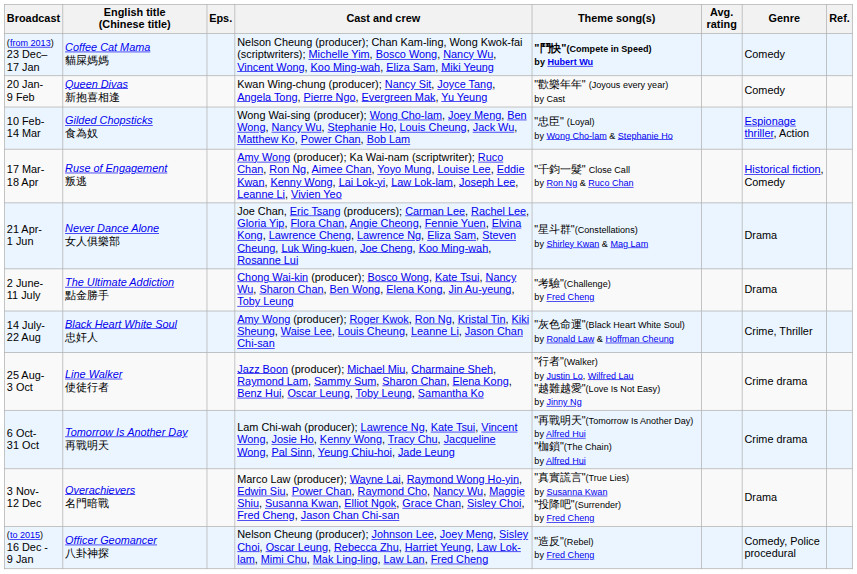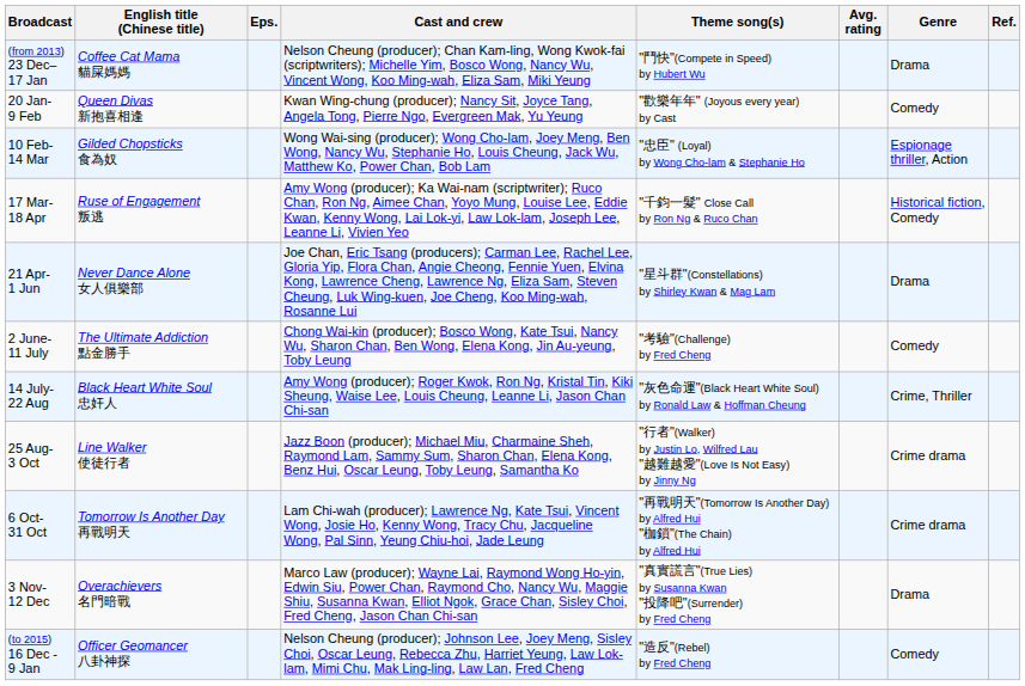 <table class="wikitable sortable">
 <tr>
 <th>Broadcast</th>
 <th style="width:17%;">English title <br> (Chinese title)</th>
 <th>Eps.</th>
 <th>Cast and crew</th>
 <th style="width:20%;">Theme song(s)</th>
 <th>Avg. rating</th>
 <th style="width:10%;">Genre</th>
 <th>Ref.</th>
 </tr>
 <tr ---- bgcolor="#ebf5ff">
 <td><small>(<a href='#'>from 2013</a>)</small><br>23 Dec–<br>17 Jan</td>
 <td><em><a href='#'>Coffee Cat Mama</a></em><br>貓屎媽媽</td>
 <td></td>
 <td>Nelson Cheung (producer); Chan Kam-ling, Wong Kwok-fai (scriptwriters); <a href='#'>Michelle Yim</a>, <a href='#'>Bosco Wong</a>, <a href='#'>Nancy Wu</a>, <a href='#'>Vincent Wong</a>, <a href='#'>Koo Ming-wah</a>, <a href='#'>Eliza Sam</a>, <a href='#'>Miki Yeung</a></td>
-<td><strong>"鬥快"<small>(Compete in Speed)</small><br><small>by <a href='#'>Hubert Wu</a></small></strong></td>
+<td>"鬥快"<small>(Compete in Speed)</small><br><small>by <a href='#'>Hubert Wu</a></small></td>
 <td></td>
-<td>Comedy</td>
+<td>Drama</td>
 <td></td>
 </tr>
 <tr>
 <td>20 Jan-<br>9 Feb</td>
 <td><em><a href='#'>Queen Divas</a></em> <br>新抱喜相逢</td>
 <td></td>
 <td>Kwan Wing-chung (producer); <a href='#'>Nancy Sit</a>, <a href='#'>Joyce Tang</a>, <a href='#'>Angela Tong</a>, <a href='#'>Pierre Ngo</a>, <a href='#'>Evergreen Mak</a>, <a href='#'>Yu Yeung</a></td>
 <td>"歡樂年年" <small>(Joyous every year)</small><br><small>by Cast</small></td>
 <td></td>
 <td>Comedy</td>
 <td></td>
 </tr>
 <tr ---- bgcolor="#ebf5ff">
 <td>10 Feb-<br>14 Mar</td>
 <td><em><a href='#'>Gilded Chopsticks</a></em> <br> 食為奴</td>
 <td></td>
 <td>Wong Wai-sing (producer); <a href='#'>Wong Cho-lam</a>, <a href='#'>Joey Meng</a>, <a href='#'>Ben Wong</a>, <a href='#'>Nancy Wu</a>, <a href='#'>Stephanie Ho</a>, <a href='#'>Louis Cheung</a>, <a href='#'>Jack Wu</a>, <a href='#'>Matthew Ko</a>, <a href='#'>Power Chan</a>, <a href='#'>Bob Lam</a></td>
 <td>"忠臣" <small>(Loyal)</small><br><small>by <a href='#'>Wong Cho-lam</a> & <a href='#'>Stephanie Ho</a></small></td>
 <td></td>
 <td><a href='#'>Espionage thriller</a>, Action</td>
 <td></td>
 </tr>
 <tr>
 <td>17 Mar-<br>18 Apr</td>
 <td><em><a href='#'>Ruse of Engagement</a></em> <br> 叛逃</td>
 <td></td>
 <td><a href='#'>Amy Wong</a> (producer); Ka Wai-nam (scriptwriter); <a href='#'>Ruco Chan</a>, <a href='#'>Ron Ng</a>, <a href='#'>Aimee Chan</a>, <a href='#'>Yoyo Mung</a>, <a href='#'>Louise Lee</a>, <a href='#'>Eddie Kwan</a>, <a href='#'>Kenny Wong</a>, <a href='#'>Lai Lok-yi</a>, <a href='#'>Law Lok-lam</a>, <a href='#'>Joseph Lee</a>, <a href='#'>Leanne Li</a>, <a href='#'>Vivien Yeo</a></td>
 <td>"千鈞一髮" <small> Close Call </small><br><small>by <a href='#'>Ron Ng</a> & <a href='#'>Ruco Chan</a> </small></td>
 <td></td>
 <td><a href='#'>Historical fiction</a>, Comedy</td>
 <td></td>
 </tr>
 <tr ---- bgcolor="#ebf5ff">
 <td>21 Apr-<br>1 Jun</td>
 <td><em><a href='#'>Never Dance Alone</a></em><br>女人俱樂部</td>
 <td></td>
 <td>Joe Chan, <a href='#'>Eric Tsang</a> (producers); <a href='#'>Carman Lee</a>, <a href='#'>Rachel Lee</a>, <a href='#'>Gloria Yip</a>, <a href='#'>Flora Chan</a>, <a href='#'>Angie Cheong</a>, <a href='#'>Fennie Yuen</a>, <a href='#'>Elvina Kong</a>, <a href='#'>Lawrence Cheng</a>, <a href='#'>Lawrence Ng</a>, <a href='#'>Eliza Sam</a>, <a href='#'>Steven Cheung</a>, <a href='#'>Luk Wing-kuen</a>, <a href='#'>Joe Cheng</a>, <a href='#'>Koo Ming-wah</a>, <a href='#'>Rosanne Lui</a></td>
 <td>"星斗群"<small>(Constellations)</small><br><small>by <a href='#'>Shirley Kwan</a> & <a href='#'>Mag Lam</a></small></td>
 <td></td>
 <td>Drama</td>
 <td></td>
 </tr>
 <tr>
 <td>2 June-<br>11 July</td>
 <td><em><a href='#'>The Ultimate Addiction</a></em><br>點金勝手</td>
 <td></td>
 <td><a href='#'>Chong Wai-kin</a> (producer); <a href='#'>Bosco Wong</a>, <a href='#'>Kate Tsui</a>, <a href='#'>Nancy Wu</a>, <a href='#'>Sharon Chan</a>, <a href='#'>Ben Wong</a>, <a href='#'>Elena Kong</a>, <a href='#'>Jin Au-yeung</a>, <a href='#'>Toby Leung</a></td>
 <td>"考驗"<small>(Challenge)</small><br><small>by <a href='#'>Fred Cheng</a></small></td>
 <td></td>
-<td>Drama</td>
+<td>Comedy</td>
 <td></td>
 </tr>
 <tr ---- bgcolor="#ebf5ff">
 <td>14 July-<br>22 Aug</td>
 <td><em><a href='#'>Black Heart White Soul</a></em><br>忠奸人</td>
 <td></td>
 <td><a href='#'>Amy Wong</a> (producer); <a href='#'>Roger Kwok</a>, <a href='#'>Ron Ng</a>, <a href='#'>Kristal Tin</a>, <a href='#'>Kiki Sheung</a>, <a href='#'>Waise Lee</a>, <a href='#'>Louis Cheung</a>, <a href='#'>Leanne Li</a>, <a href='#'>Jason Chan Chi-san</a></td>
 <td>"灰色命運"<small>(Black Heart White Soul)</small><br><small>by <a href='#'>Ronald Law</a> & <a href='#'>Hoffman Cheung</a></small></td>
 <td></td>
 <td>Crime, Thriller</td>
 <td></td>
 </tr>
 <tr>
 <td>25 Aug-<br>3 Oct</td>
 <td><em><a href='#'>Line Walker</a></em> <br>使徒行者</td>
 <td></td>
 <td><a href='#'>Jazz Boon</a> (producer); <a href='#'>Michael Miu</a>, <a href='#'>Charmaine Sheh</a>, <a href='#'>Raymond Lam</a>, <a href='#'>Sammy Sum</a>, <a href='#'>Sharon Chan</a>, <a href='#'>Elena Kong</a>, <a href='#'>Benz Hui</a>, <a href='#'>Oscar Leung</a>, <a href='#'>Toby Leung</a>, <a href='#'>Samantha Ko</a></td>
 <td>"行者"<small>(Walker)</small><br><small> by <a href='#'>Justin Lo</a>, <a href='#'>Wilfred Lau</a></small><br>"越難越愛"<small>(Love Is Not Easy)</small><br><small> by <a href='#'>Jinny Ng</a></small></td>
 <td></td>
 <td>Crime drama</td>
 <td></td>
 </tr>
 <tr ---- bgcolor="#ebf5ff">
 <td>6 Oct-<br>31 Oct</td>
 <td><em><a href='#'>Tomorrow Is Another Day</a></em> <br>再戰明天</td>
 <td></td>
 <td>Lam Chi-wah (producer); <a href='#'>Lawrence Ng</a>, <a href='#'>Kate Tsui</a>, <a href='#'>Vincent Wong</a>, <a href='#'>Josie Ho</a>, <a href='#'>Kenny Wong</a>, <a href='#'>Tracy Chu</a>, <a href='#'>Jacqueline Wong</a>, <a href='#'>Pal Sinn</a>, <a href='#'>Yeung Chiu-hoi</a>, <a href='#'>Jade Leung</a></td>
 <td>"再戰明天"<small>(Tomorrow Is Another Day)</small><br><small> by <a href='#'>Alfred Hui</a></small><br>"枷鎖"<small>(The Chain)</small><br><small> by <a href='#'>Alfred Hui</a></small></td>
 <td></td>
 <td>Crime drama</td>
 <td></td>
 </tr>
 <tr>
 <td>3 Nov-<br>12 Dec</td>
 <td><em><a href='#'>Overachievers</a></em> <br> 名門暗戰</td>
 <td></td>
 <td>Marco Law (producer); <a href='#'>Wayne Lai</a>, <a href='#'>Raymond Wong Ho-yin</a>, <a href='#'>Edwin Siu</a>, <a href='#'>Power Chan</a>, <a href='#'>Raymond Cho</a>, <a href='#'>Nancy Wu</a>, <a href='#'>Maggie Shiu</a>, <a href='#'>Susanna Kwan</a>, <a href='#'>Elliot Ngok</a>, <a href='#'>Grace Chan</a>, <a href='#'>Sisley Choi</a>, <a href='#'>Fred Cheng</a>, <a href='#'>Jason Chan Chi-san</a></td>
 <td>"真實謊言"<small>(True Lies)</small><br><small> by <a href='#'>Susanna Kwan</a></small><br>"投降吧"<small>(Surrender)</small><br><small> by <a href='#'>Fred Cheng</a></small></td>
 <td></td>
 <td>Drama</td>
 <td></td>
 </tr>
 <tr ---- bgcolor="#ebf5ff">
 <td><small>(<a href='#'>to 2015</a>)</small><br> 16 Dec -<br>9 Jan</td>
 <td><em><a href='#'>Officer Geomancer</a></em><br>八卦神探</td>
 <td></td>
 <td>Nelson Cheung (producer); <a href='#'>Johnson Lee</a>, <a href='#'>Joey Meng</a>, <a href='#'>Sisley Choi</a>, <a href='#'>Oscar Leung</a>, <a href='#'>Rebecca Zhu</a>, <a href='#'>Harriet Yeung</a>, <a href='#'>Law Lok-lam</a>, <a href='#'>Mimi Chu</a>, <a href='#'>Mak Ling-ling</a>, <a href='#'>Law Lan</a>, <a href='#'>Fred Cheng</a></td>
 <td>"造反"<small>(Rebel)</small><br><small> by <a href='#'>Fred Cheng</a></small></td>
 <td></td>
-<td>Comedy, Police procedural</td>
+<td>Comedy</td>
 <td></td>
 </tr>
 </table>
